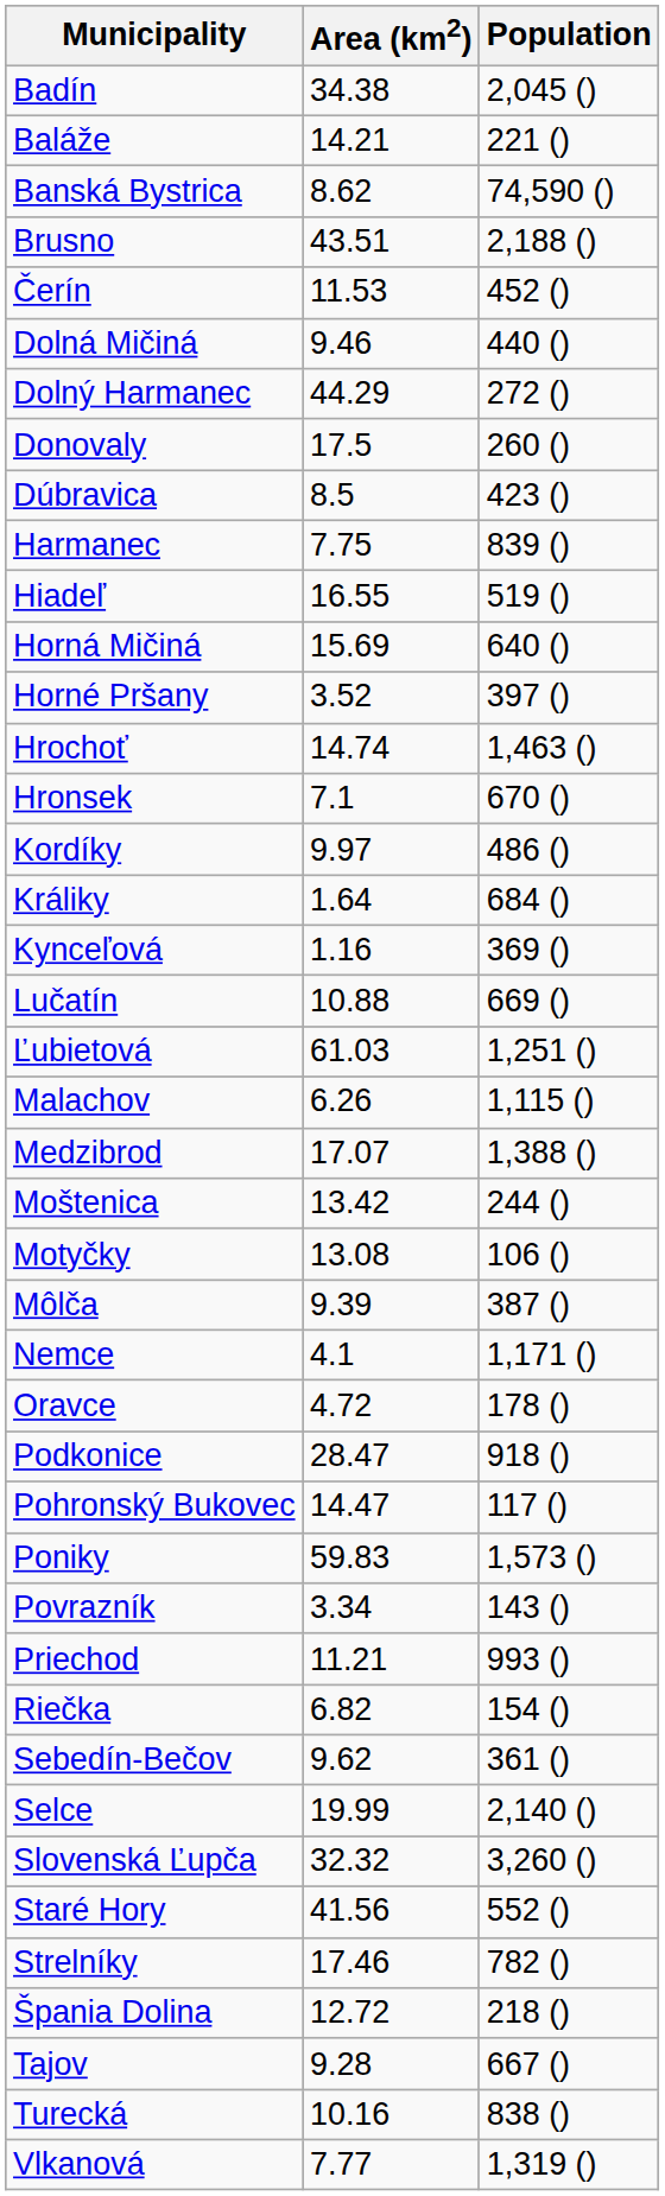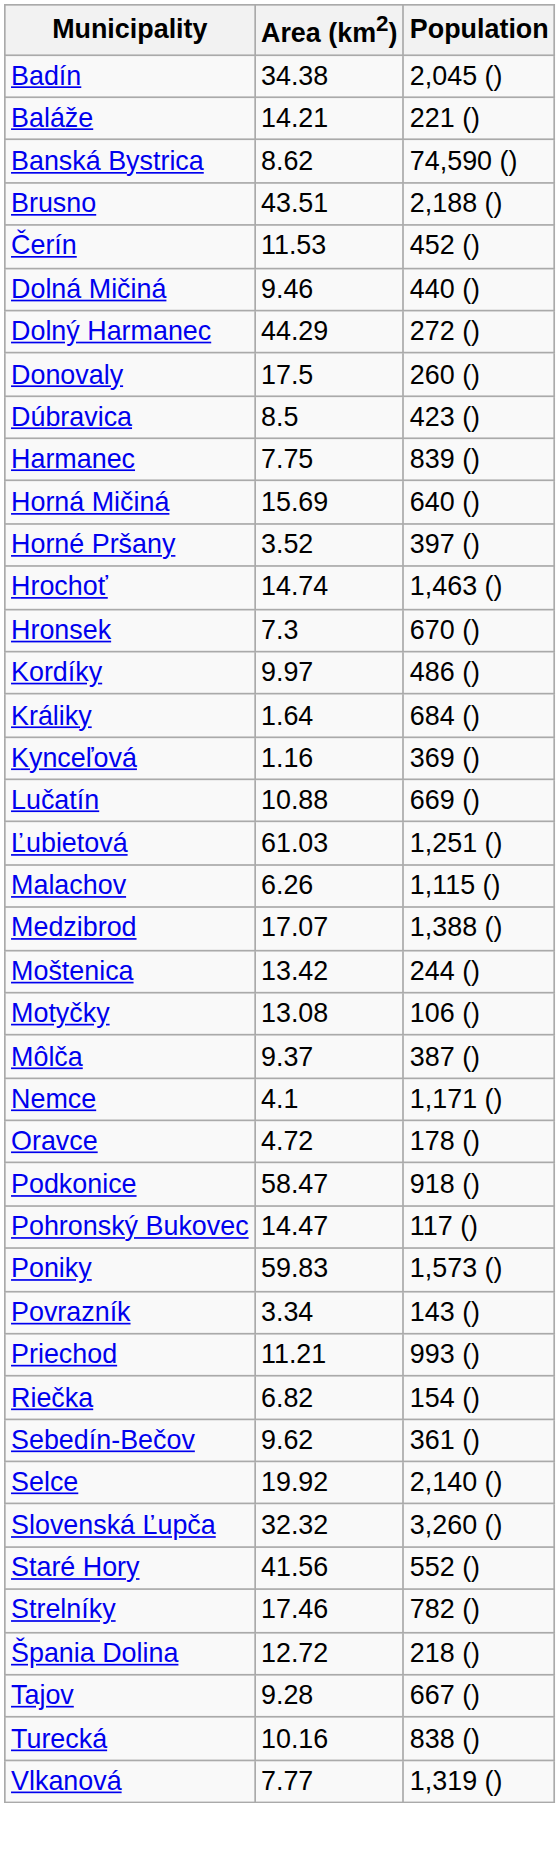 <table class="wikitable sortable">
 <tr>
 <th>Municipality</th>
 <th>Area (km<sup>2</sup>)</th>
 <th>Population</th>
 </tr>
 <tr>
 <td><a href='#'>Badín</a></td>
 <td>34.38</td>
 <td>2,045 ()</td>
 </tr>
 <tr>
 <td><a href='#'>Baláže</a></td>
 <td>14.21</td>
 <td>221 ()</td>
 </tr>
 <tr>
 <td><a href='#'>Banská Bystrica</a></td>
 <td>8.62</td>
 <td>74,590 ()</td>
 </tr>
 <tr>
 <td><a href='#'>Brusno</a></td>
 <td>43.51</td>
 <td>2,188 ()</td>
 </tr>
 <tr>
 <td><a href='#'>Čerín</a></td>
 <td>11.53</td>
 <td>452 ()</td>
 </tr>
 <tr>
 <td><a href='#'>Dolná Mičiná</a></td>
 <td>9.46</td>
 <td>440 ()</td>
 </tr>
 <tr>
 <td><a href='#'>Dolný Harmanec</a></td>
 <td>44.29</td>
 <td>272 ()</td>
 </tr>
 <tr>
 <td><a href='#'>Donovaly</a></td>
 <td>17.5</td>
 <td>260 ()</td>
 </tr>
 <tr>
 <td><a href='#'>Dúbravica</a></td>
 <td>8.5</td>
 <td>423 ()</td>
 </tr>
 <tr>
 <td><a href='#'>Harmanec</a></td>
 <td>7.75</td>
 <td>839 ()</td>
 </tr>
 <tr>
-<td><a href='#'>Hiadeľ</a></td>
-<td>16.55</td>
-<td>519 ()</td>
-</tr>
-<tr>
 <td><a href='#'>Horná Mičiná</a></td>
 <td>15.69</td>
 <td>640 ()</td>
 </tr>
 <tr>
 <td><a href='#'>Horné Pršany</a></td>
 <td>3.52</td>
 <td>397 ()</td>
 </tr>
 <tr>
 <td><a href='#'>Hrochoť</a></td>
 <td>14.74</td>
 <td>1,463 ()</td>
 </tr>
 <tr>
 <td><a href='#'>Hronsek</a></td>
-<td>7.1</td>
+<td>7.3</td>
 <td>670 ()</td>
 </tr>
 <tr>
 <td><a href='#'>Kordíky</a></td>
 <td>9.97</td>
 <td>486 ()</td>
 </tr>
 <tr>
 <td><a href='#'>Králiky</a></td>
 <td>1.64</td>
 <td>684 ()</td>
 </tr>
 <tr>
 <td><a href='#'>Kynceľová</a></td>
 <td>1.16</td>
 <td>369 ()</td>
 </tr>
 <tr>
 <td><a href='#'>Lučatín</a></td>
 <td>10.88</td>
 <td>669 ()</td>
 </tr>
 <tr>
 <td><a href='#'>Ľubietová</a></td>
 <td>61.03</td>
 <td>1,251 ()</td>
 </tr>
 <tr>
 <td><a href='#'>Malachov</a></td>
 <td>6.26</td>
 <td>1,115 ()</td>
 </tr>
 <tr>
 <td><a href='#'>Medzibrod</a></td>
 <td>17.07</td>
 <td>1,388 ()</td>
 </tr>
 <tr>
 <td><a href='#'>Moštenica</a></td>
 <td>13.42</td>
 <td>244 ()</td>
 </tr>
 <tr>
 <td><a href='#'>Motyčky</a></td>
 <td>13.08</td>
 <td>106 ()</td>
 </tr>
 <tr>
 <td><a href='#'>Môlča</a></td>
-<td>9.39</td>
+<td>9.37</td>
 <td>387 ()</td>
 </tr>
 <tr>
 <td><a href='#'>Nemce</a></td>
 <td>4.1</td>
 <td>1,171 ()</td>
 </tr>
 <tr>
 <td><a href='#'>Oravce</a></td>
 <td>4.72</td>
 <td>178 ()</td>
 </tr>
 <tr>
 <td><a href='#'>Podkonice</a></td>
-<td>28.47</td>
+<td>58.47</td>
 <td>918 ()</td>
 </tr>
 <tr>
 <td><a href='#'>Pohronský Bukovec</a></td>
 <td>14.47</td>
 <td>117 ()</td>
 </tr>
 <tr>
 <td><a href='#'>Poniky</a></td>
 <td>59.83</td>
 <td>1,573 ()</td>
 </tr>
 <tr>
 <td><a href='#'>Povrazník</a></td>
 <td>3.34</td>
 <td>143 ()</td>
 </tr>
 <tr>
 <td><a href='#'>Priechod</a></td>
 <td>11.21</td>
 <td>993 ()</td>
 </tr>
 <tr>
 <td><a href='#'>Riečka</a></td>
 <td>6.82</td>
 <td>154 ()</td>
 </tr>
 <tr>
 <td><a href='#'>Sebedín-Bečov</a></td>
 <td>9.62</td>
 <td>361 ()</td>
 </tr>
 <tr>
 <td><a href='#'>Selce</a></td>
-<td>19.99</td>
+<td>19.92</td>
 <td>2,140 ()</td>
 </tr>
 <tr>
 <td><a href='#'>Slovenská Ľupča</a></td>
 <td>32.32</td>
 <td>3,260 ()</td>
 </tr>
 <tr>
 <td><a href='#'>Staré Hory</a></td>
 <td>41.56</td>
 <td>552 ()</td>
 </tr>
 <tr>
 <td><a href='#'>Strelníky</a></td>
 <td>17.46</td>
 <td>782 ()</td>
 </tr>
 <tr>
 <td><a href='#'>Špania Dolina</a></td>
 <td>12.72</td>
 <td>218 ()</td>
 </tr>
 <tr>
 <td><a href='#'>Tajov</a></td>
 <td>9.28</td>
 <td>667 ()</td>
 </tr>
 <tr>
 <td><a href='#'>Turecká</a></td>
 <td>10.16</td>
 <td>838 ()</td>
 </tr>
 <tr>
 <td><a href='#'>Vlkanová</a></td>
 <td>7.77</td>
 <td>1,319 ()</td>
 </tr>
 </table>
